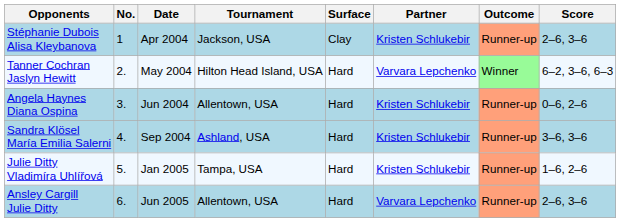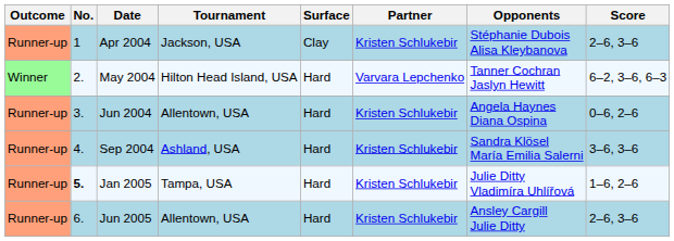 <table class="sortable wikitable" style=font-size:97%>
 <tr>
-<th>Opponents</th>
+<th>Outcome</th>
 <th>No.</th>
 <th>Date</th>
 <th>Tournament</th>
 <th>Surface</th>
 <th>Partner</th>
-<th>Outcome</th>
+<th>Opponents</th>
 <th>Score</th>
 </tr>
 <tr style="background:lightblue;">
-<td> <a href='#'>Stéphanie Dubois</a> <br>  <a href='#'>Alisa Kleybanova</a></td>
+<td bgcolor="FFA07A">Runner-up</td>
 <td>1</td>
 <td>Apr 2004</td>
 <td>Jackson, USA</td>
 <td>Clay</td>
 <td> <a href='#'>Kristen Schlukebir</a></td>
-<td bgcolor="FFA07A">Runner-up</td>
+<td> <a href='#'>Stéphanie Dubois</a> <br>  <a href='#'>Alisa Kleybanova</a></td>
 <td>2–6, 3–6</td>
 </tr>
 <tr style="background:#f0f8ff;">
-<td> <a href='#'>Tanner Cochran</a> <br>  <a href='#'>Jaslyn Hewitt</a></td>
+<td style="background:#98fb98;">Winner</td>
 <td>2.</td>
 <td>May 2004</td>
 <td>Hilton Head Island, USA</td>
 <td>Hard</td>
 <td> <a href='#'>Varvara Lepchenko</a></td>
-<td style="background:#98fb98;">Winner</td>
+<td> <a href='#'>Tanner Cochran</a> <br>  <a href='#'>Jaslyn Hewitt</a></td>
 <td>6–2, 3–6, 6–3</td>
 </tr>
 <tr style="background:lightblue;">
-<td> <a href='#'>Angela Haynes</a> <br>  <a href='#'>Diana Ospina</a></td>
+<td bgcolor="FFA07A">Runner-up</td>
 <td>3.</td>
 <td>Jun 2004</td>
 <td>Allentown, USA</td>
 <td>Hard</td>
 <td> <a href='#'>Kristen Schlukebir</a></td>
-<td bgcolor="FFA07A">Runner-up</td>
+<td> <a href='#'>Angela Haynes</a> <br>  <a href='#'>Diana Ospina</a></td>
 <td>0–6, 2–6</td>
 </tr>
 <tr style="background:lightblue;">
-<td> <a href='#'>Sandra Klösel</a> <br>  <a href='#'>María Emilia Salerni</a></td>
+<td bgcolor="FFA07A">Runner-up</td>
 <td>4.</td>
 <td>Sep 2004</td>
 <td><a href='#'>Ashland</a>, USA</td>
 <td>Hard</td>
 <td> <a href='#'>Kristen Schlukebir</a></td>
-<td bgcolor="FFA07A">Runner-up</td>
+<td> <a href='#'>Sandra Klösel</a> <br>  <a href='#'>María Emilia Salerni</a></td>
 <td>3–6, 3–6</td>
 </tr>
 <tr bgcolor="#f0f8ff">
-<td> <a href='#'>Julie Ditty</a><br> <a href='#'>Vladimíra Uhlířová</a></td>
-<td>5.</td>
+<td bgcolor="FFA07A">Runner-up</td>
+<td><strong>5.</strong></td>
 <td>Jan 2005</td>
 <td>Tampa, USA</td>
 <td>Hard</td>
 <td> <a href='#'>Kristen Schlukebir</a></td>
-<td bgcolor="FFA07A">Runner-up</td>
+<td> <a href='#'>Julie Ditty</a><br> <a href='#'>Vladimíra Uhlířová</a></td>
 <td>1–6, 2–6</td>
 </tr>
 <tr bgcolor="lightblue">
-<td> <a href='#'>Ansley Cargill</a><br> <a href='#'>Julie Ditty</a></td>
+<td bgcolor="FFA07A">Runner-up</td>
 <td>6.</td>
 <td>Jun 2005</td>
 <td>Allentown, USA</td>
 <td>Hard</td>
-<td> <a href='#'>Varvara Lepchenko</a></td>
-<td bgcolor="FFA07A">Runner-up</td>
+<td> <a href='#'>Kristen Schlukebir</a></td>
+<td> <a href='#'>Ansley Cargill</a><br> <a href='#'>Julie Ditty</a></td>
 <td>2–6, 3–6</td>
 </tr>
 </table>
